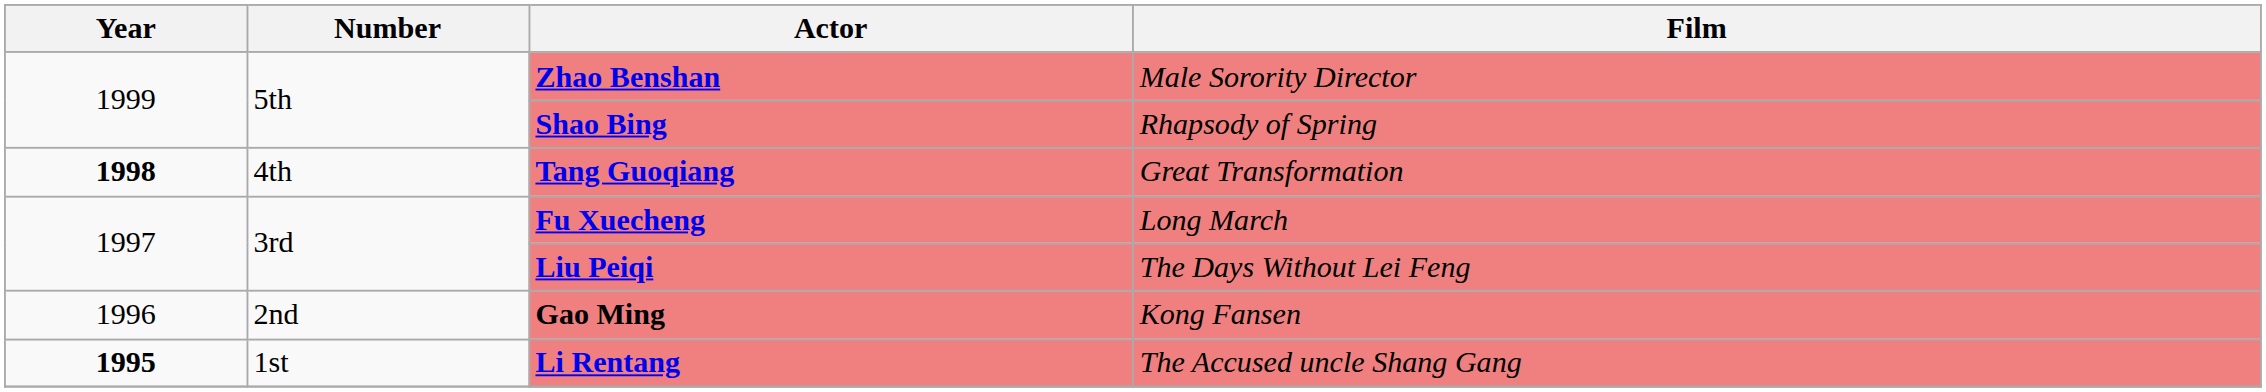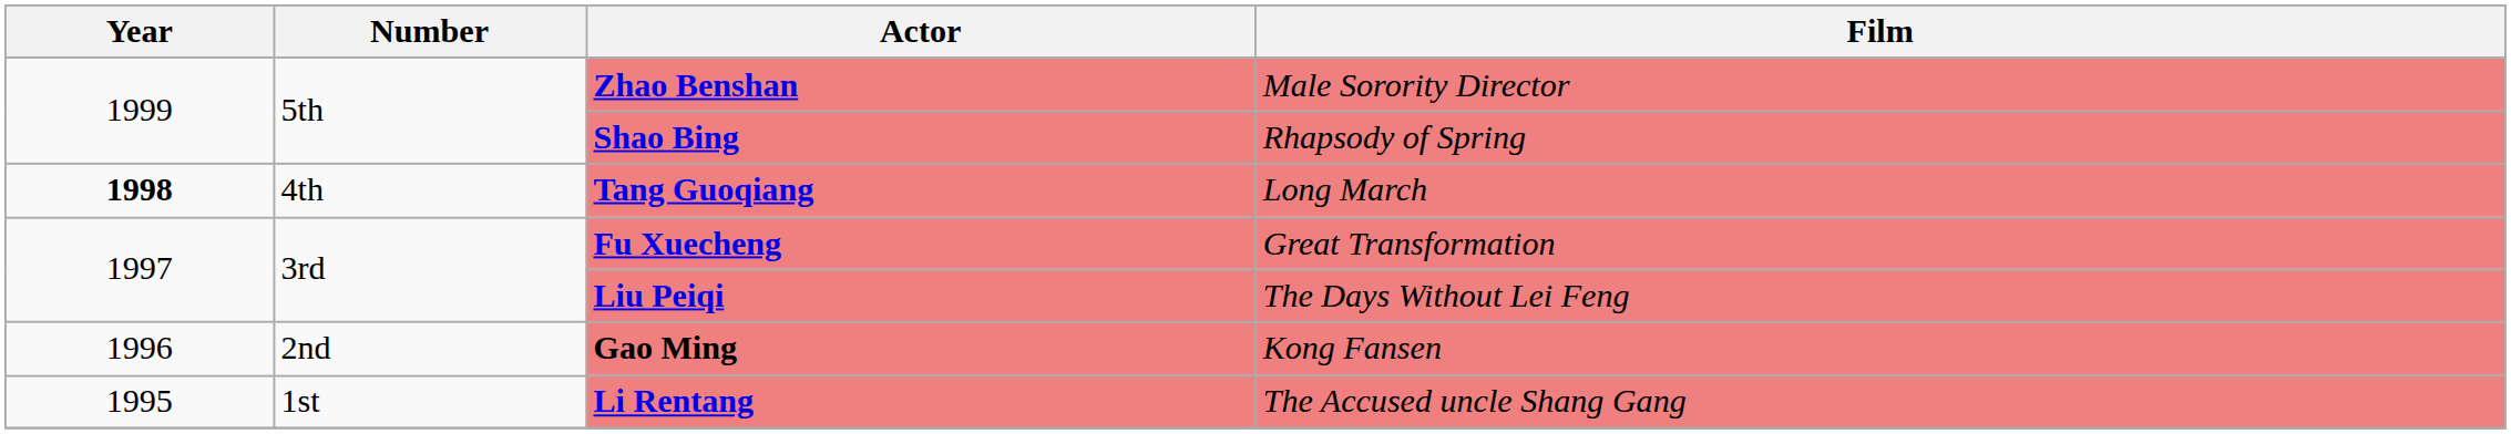 <table class="wikitable" width="95%" align="center">
 <tr>
 <th width="6%">Year</th>
 <th width="7%">Number</th>
 <th width="15%">Actor</th>
 <th width="28%">Film</th>
 </tr>
 <tr>
 <td rowspan="2" style="text-align:center;">1999</td>
 <td rowspan="2">5th</td>
 <td style="background:#F08080;"><strong><a href='#'>Zhao Benshan</a></strong></td>
 <td style="background:#F08080;"><em>Male Sorority Director</em></td>
 </tr>
 <tr>
 <td style="background:#F08080;"><strong><a href='#'>Shao Bing</a></strong></td>
 <td style="background:#F08080;"><em>Rhapsody of Spring</em></td>
 </tr>
 <tr>
 <td rowspan="1" style="text-align:center;"><strong>1998</strong></td>
 <td rowspan="1">4th</td>
 <td style="background:#F08080;"><strong><a href='#'>Tang Guoqiang</a></strong></td>
-<td style="background:#F08080;"><em>Great Transformation</em></td>
+<td style="background:#F08080;"><em>Long March</em></td>
 </tr>
 <tr>
 <td rowspan="2" style="text-align:center;">1997</td>
 <td rowspan="2">3rd</td>
 <td style="background:#F08080;"><strong><a href='#'>Fu Xuecheng</a></strong></td>
-<td style="background:#F08080;"><em>Long March</em></td>
+<td style="background:#F08080;"><em>Great Transformation</em></td>
 </tr>
 <tr>
 <td style="background:#F08080;"><strong><a href='#'>Liu Peiqi</a></strong></td>
 <td style="background:#F08080;"><em>The Days Without Lei Feng</em></td>
 </tr>
 <tr>
 <td rowspan="1" style="text-align:center;">1996</td>
 <td rowspan="1">2nd</td>
 <td style="background:#F08080;"><strong>Gao Ming</strong></td>
 <td style="background:#F08080;"><em>Kong Fansen</em></td>
 </tr>
 <tr>
-<td rowspan="1" style="text-align:center;"><strong>1995</strong></td>
+<td rowspan="1" style="text-align:center;">1995</td>
 <td rowspan="1">1st</td>
 <td style="background:#F08080;"><strong><a href='#'>Li Rentang</a></strong></td>
 <td style="background:#F08080;"><em>The Accused uncle Shang Gang</em></td>
 </tr>
 <tr>
 </tr>
 </table>
